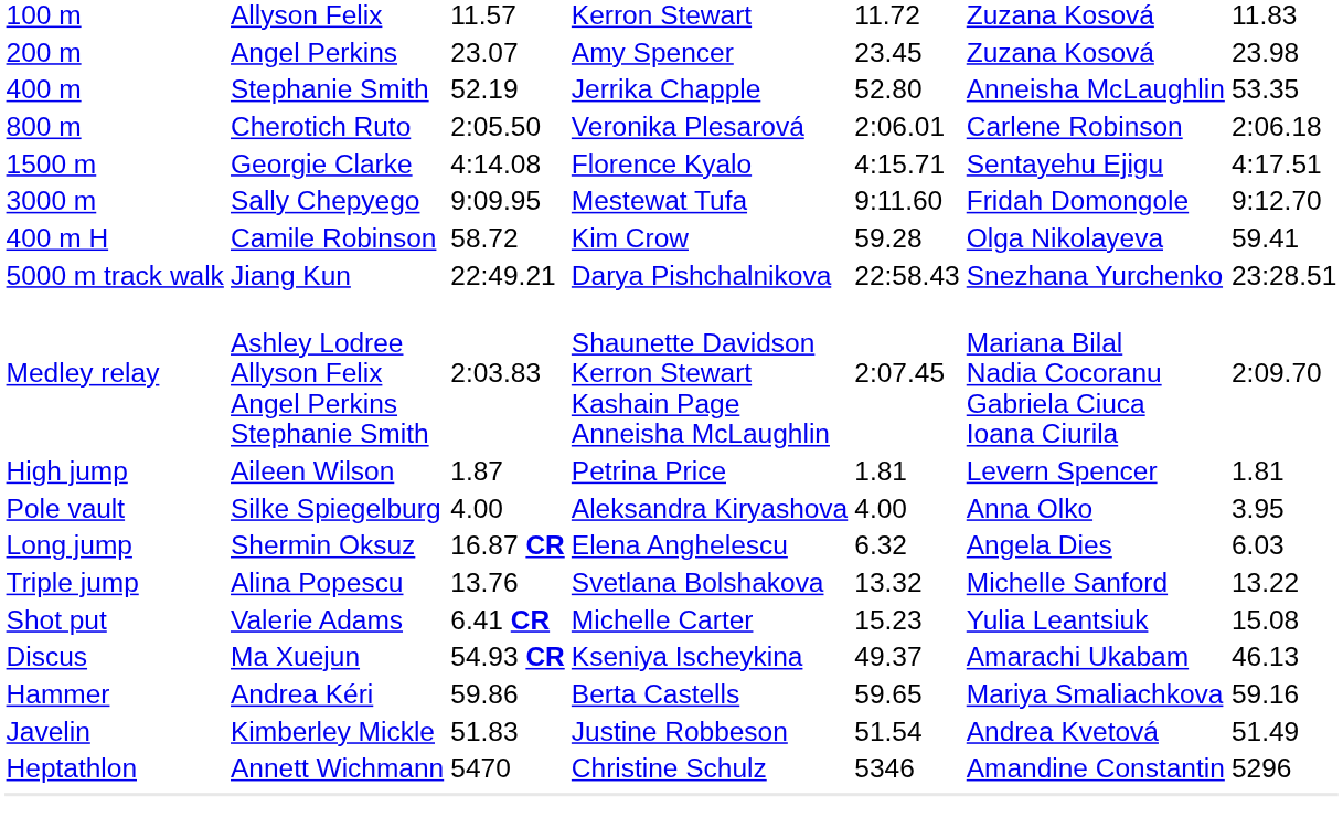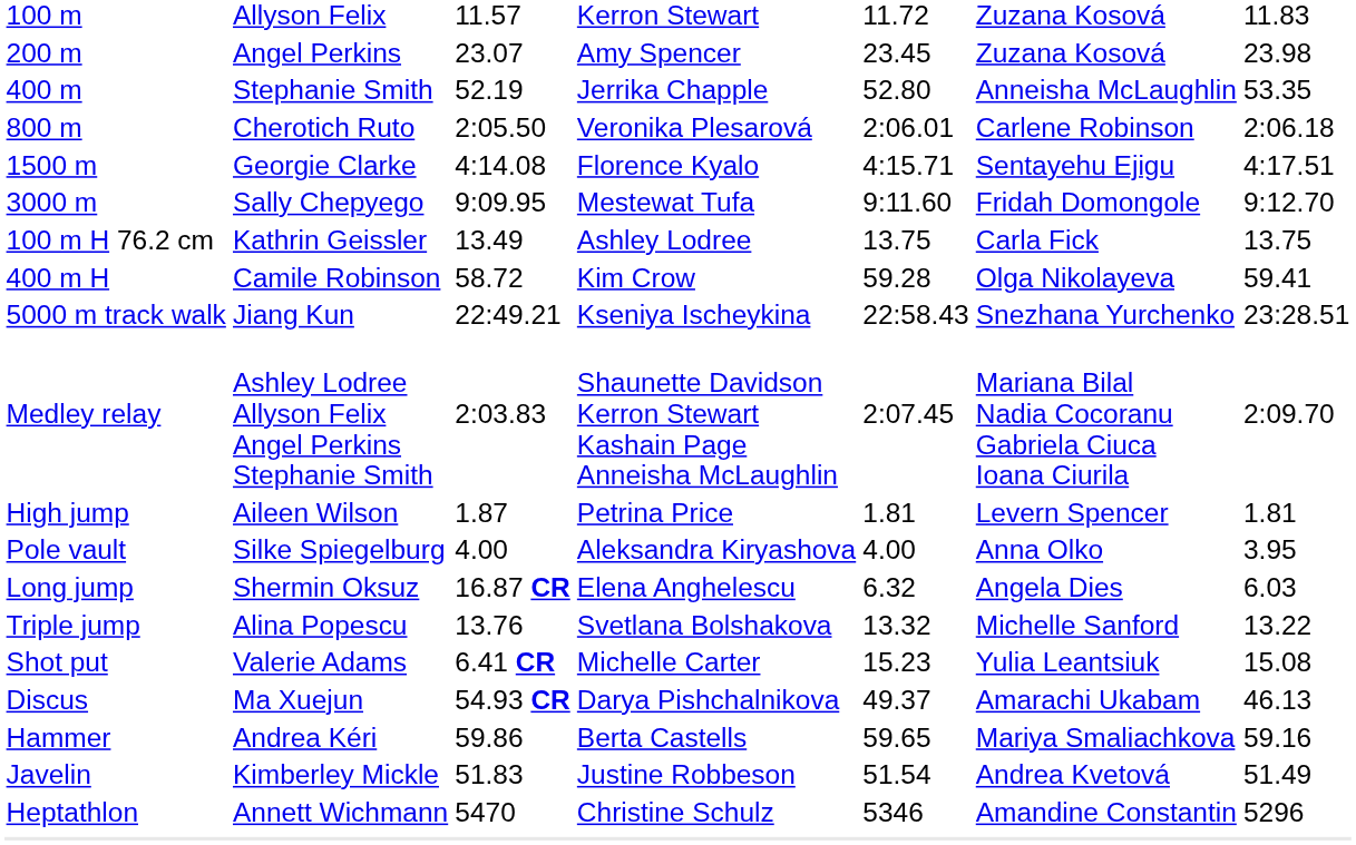 <table>
 <tr>
 <td><a href='#'>100 m</a></td>
 <td><a href='#'>Allyson Felix</a><br></td>
 <td>11.57</td>
 <td><a href='#'>Kerron Stewart</a><br></td>
 <td>11.72</td>
 <td><a href='#'>Zuzana Kosová</a><br></td>
 <td>11.83</td>
 </tr>
 <tr>
 <td><a href='#'>200 m</a></td>
 <td><a href='#'>Angel Perkins</a><br></td>
 <td>23.07</td>
 <td><a href='#'>Amy Spencer</a><br></td>
 <td>23.45</td>
 <td><a href='#'>Zuzana Kosová</a><br></td>
 <td>23.98</td>
 </tr>
 <tr>
 <td><a href='#'>400 m</a></td>
 <td><a href='#'>Stephanie Smith</a><br></td>
 <td>52.19</td>
 <td><a href='#'>Jerrika Chapple</a><br></td>
 <td>52.80</td>
 <td><a href='#'>Anneisha McLaughlin</a><br></td>
 <td>53.35</td>
 </tr>
 <tr>
 <td><a href='#'>800 m</a></td>
 <td><a href='#'>Cherotich Ruto</a><br></td>
 <td>2:05.50</td>
 <td><a href='#'>Veronika Plesarová</a><br></td>
 <td>2:06.01</td>
 <td><a href='#'>Carlene Robinson</a><br></td>
 <td>2:06.18</td>
 </tr>
 <tr>
 <td><a href='#'>1500 m</a></td>
 <td><a href='#'>Georgie Clarke</a><br></td>
 <td>4:14.08</td>
 <td><a href='#'>Florence Kyalo</a><br></td>
 <td>4:15.71</td>
 <td><a href='#'>Sentayehu Ejigu</a><br></td>
 <td>4:17.51</td>
 </tr>
 <tr>
 <td><a href='#'>3000 m</a></td>
 <td><a href='#'>Sally Chepyego</a><br></td>
 <td>9:09.95</td>
 <td><a href='#'>Mestewat Tufa</a><br></td>
 <td>9:11.60</td>
 <td><a href='#'>Fridah Domongole</a><br></td>
 <td>9:12.70</td>
 </tr>
 <tr>
+<td><a href='#'>100 m H</a> 76.2 cm</td>
+<td><a href='#'>Kathrin Geissler</a><br></td>
+<td>13.49</td>
+<td><a href='#'>Ashley Lodree</a><br></td>
+<td>13.75</td>
+<td><a href='#'>Carla Fick</a><br></td>
+<td>13.75</td>
+</tr>
+<tr>
 <td><a href='#'>400 m H</a></td>
 <td><a href='#'>Camile Robinson</a><br></td>
 <td>58.72</td>
 <td><a href='#'>Kim Crow</a><br></td>
 <td>59.28</td>
 <td><a href='#'>Olga Nikolayeva</a><br></td>
 <td>59.41</td>
 </tr>
 <tr>
 <td><a href='#'>5000 m track walk</a></td>
 <td><a href='#'>Jiang Kun</a><br></td>
 <td>22:49.21</td>
-<td><a href='#'>Darya Pishchalnikova</a><br></td>
+<td><a href='#'>Kseniya Ischeykina</a><br></td>
 <td>22:58.43</td>
 <td><a href='#'>Snezhana Yurchenko</a><br></td>
 <td>23:28.51</td>
 </tr>
 <tr>
 <td><a href='#'>Medley relay</a></td>
 <td><br><a href='#'>Ashley Lodree</a><br><a href='#'>Allyson Felix</a><br><a href='#'>Angel Perkins</a><br><a href='#'>Stephanie Smith</a></td>
 <td>2:03.83</td>
 <td><br><a href='#'>Shaunette Davidson</a><br><a href='#'>Kerron Stewart</a><br><a href='#'>Kashain Page</a><br><a href='#'>Anneisha McLaughlin</a></td>
 <td>2:07.45</td>
 <td><br><a href='#'>Mariana Bilal</a><br><a href='#'>Nadia Cocoranu</a><br><a href='#'>Gabriela Ciuca</a><br><a href='#'>Ioana Ciurila</a></td>
 <td>2:09.70</td>
 </tr>
 <tr>
 <td><a href='#'>High jump</a></td>
 <td><a href='#'>Aileen Wilson</a><br></td>
 <td>1.87</td>
 <td><a href='#'>Petrina Price</a><br></td>
 <td>1.81</td>
 <td><a href='#'>Levern Spencer</a><br></td>
 <td>1.81</td>
 </tr>
 <tr>
 <td><a href='#'>Pole vault</a></td>
 <td><a href='#'>Silke Spiegelburg</a><br></td>
 <td>4.00</td>
 <td><a href='#'>Aleksandra Kiryashova</a><br></td>
 <td>4.00</td>
 <td><a href='#'>Anna Olko</a><br></td>
 <td>3.95</td>
 </tr>
 <tr>
 <td><a href='#'>Long jump</a></td>
 <td><a href='#'>Shermin Oksuz</a><br></td>
 <td>16.87 <strong><a href='#'>CR</a></strong></td>
 <td><a href='#'>Elena Anghelescu</a><br></td>
 <td>6.32</td>
 <td><a href='#'>Angela Dies</a><br></td>
 <td>6.03</td>
 </tr>
 <tr>
 <td><a href='#'>Triple jump</a></td>
 <td><a href='#'>Alina Popescu</a><br></td>
 <td>13.76</td>
 <td><a href='#'>Svetlana Bolshakova</a><br></td>
 <td>13.32</td>
 <td><a href='#'>Michelle Sanford</a><br></td>
 <td>13.22</td>
 </tr>
 <tr>
 <td><a href='#'>Shot put</a></td>
 <td><a href='#'>Valerie Adams</a><br></td>
 <td>6.41 <strong><a href='#'>CR</a></strong></td>
 <td><a href='#'>Michelle Carter</a><br></td>
 <td>15.23</td>
 <td><a href='#'>Yulia Leantsiuk</a><br></td>
 <td>15.08</td>
 </tr>
 <tr>
 <td><a href='#'>Discus</a></td>
 <td><a href='#'>Ma Xuejun</a><br></td>
 <td>54.93 <strong><a href='#'>CR</a></strong></td>
-<td><a href='#'>Kseniya Ischeykina</a><br></td>
+<td><a href='#'>Darya Pishchalnikova</a><br></td>
 <td>49.37</td>
 <td><a href='#'>Amarachi Ukabam</a><br></td>
 <td>46.13</td>
 </tr>
 <tr>
 <td><a href='#'>Hammer</a></td>
 <td><a href='#'>Andrea Kéri</a><br></td>
 <td>59.86</td>
 <td><a href='#'>Berta Castells</a><br></td>
 <td>59.65</td>
 <td><a href='#'>Mariya Smaliachkova</a><br></td>
 <td>59.16</td>
 </tr>
 <tr>
 <td><a href='#'>Javelin</a></td>
 <td><a href='#'>Kimberley Mickle</a><br></td>
 <td>51.83</td>
 <td><a href='#'>Justine Robbeson</a><br></td>
 <td>51.54</td>
 <td><a href='#'>Andrea Kvetová</a><br></td>
 <td>51.49</td>
 </tr>
 <tr>
 <td><a href='#'>Heptathlon</a></td>
 <td><a href='#'>Annett Wichmann</a><br></td>
 <td>5470</td>
 <td><a href='#'>Christine Schulz</a><br></td>
 <td>5346</td>
 <td><a href='#'>Amandine Constantin</a><br></td>
 <td>5296</td>
 </tr>
 <tr>
 </tr>
 <tr bgcolor= e8e8e8>
 <td colspan=7></td>
 </tr>
 </table>
